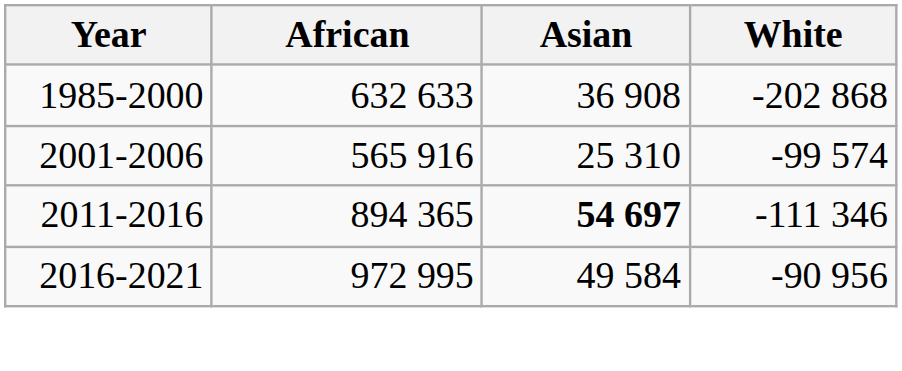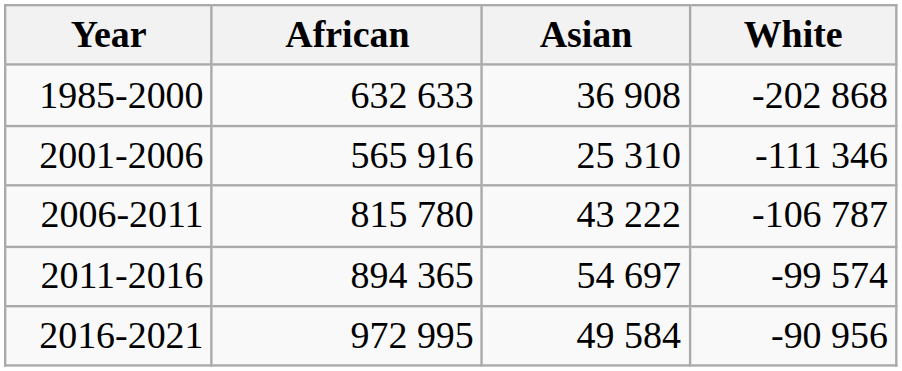 <table class="wikitable">
 <tr>
 <th style="width:80px;">Year</th>
 <th style="width:80pt;">African</th>
 <th style="width:80px;">Asian</th>
 <th style="width:80px;">White</th>
 </tr>
 <tr style="text-align:right;">
 <td>1985-2000</td>
 <td>632 633</td>
 <td>36 908</td>
 <td>-202 868</td>
 </tr>
 <tr style="text-align:right;">
 <td>2001-2006</td>
 <td>565 916</td>
 <td>25 310</td>
-<td>-99 574</td>
+<td>-111 346</td>
+</tr>
+<tr style="text-align:right;">
+<td>2006-2011</td>
+<td>815 780</td>
+<td>43 222</td>
+<td>-106 787</td>
 </tr>
 <tr style="text-align:right;">
 <td>2011-2016</td>
 <td>894 365</td>
-<td><strong>54 697</strong></td>
-<td>-111 346</td>
+<td>54 697</td>
+<td>-99 574</td>
 </tr>
 <tr style="text-align:right;">
 <td>2016-2021</td>
 <td>972 995</td>
 <td>49 584</td>
 <td>-90 956</td>
 </tr>
 </table>
